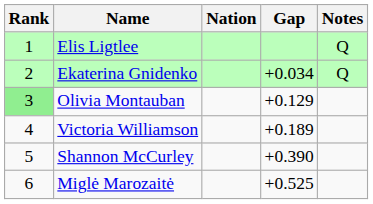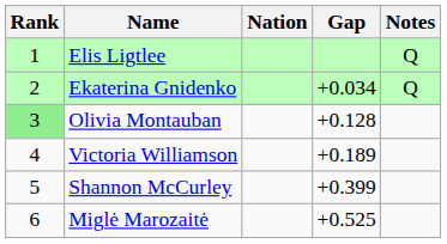 <table class="wikitable sortable" style="text-align:center">
 <tr>
 <th>Rank</th>
 <th>Name</th>
 <th>Nation</th>
 <th>Gap</th>
 <th>Notes</th>
 </tr>
 <tr bgcolor=bbffbb>
 <td>1</td>
 <td align=left><a href='#'>Elis Ligtlee</a></td>
 <td align=left></td>
 <td></td>
 <td>Q</td>
 </tr>
 <tr bgcolor=bbffbb>
 <td>2</td>
 <td align=left><a href='#'>Ekaterina Gnidenko</a></td>
 <td align=left></td>
 <td>+0.034</td>
 <td>Q</td>
 </tr>
 <tr>
 <td style="background: lightgreen;">3</td>
 <td align=left><a href='#'>Olivia Montauban</a></td>
 <td align=left></td>
-<td>+0.129</td>
+<td>+0.128</td>
 <td></td>
 </tr>
 <tr>
 <td>4</td>
 <td align=left><a href='#'>Victoria Williamson</a></td>
 <td align=left></td>
 <td>+0.189</td>
 <td></td>
 </tr>
 <tr>
 <td>5</td>
 <td align=left><a href='#'>Shannon McCurley</a></td>
 <td align=left></td>
-<td>+0.390</td>
+<td>+0.399</td>
 <td></td>
 </tr>
 <tr>
 <td>6</td>
 <td align=left><a href='#'>Miglė Marozaitė</a></td>
 <td align=left></td>
 <td>+0.525</td>
 <td></td>
 </tr>
 </table>
